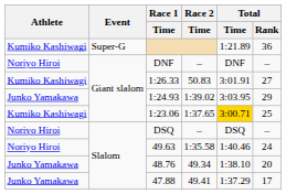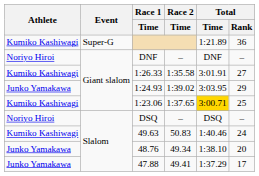 <table class="wikitable" style="font-size:90%">
 <tr>
 <th rowspan="2">Athlete</th>
 <th rowspan="2">Event</th>
 <th>Race 1</th>
 <th>Race 2</th>
 <th colspan="2">Total</th>
 </tr>
 <tr>
 <th>Time</th>
 <th>Time</th>
 <th>Time</th>
 <th>Rank</th>
 </tr>
 <tr>
 <td><a href='#'>Kumiko Kashiwagi</a></td>
 <td>Super-G</td>
 <td colspan="2" bgcolor="wheat"></td>
 <td align="center">1:21.89</td>
 <td align="center">36</td>
 </tr>
 <tr>
 <td><a href='#'>Noriyo Hiroi</a></td>
 <td rowspan="4">Giant slalom</td>
 <td align="center">DNF</td>
 <td align="center">–</td>
 <td align="center">DNF</td>
 <td align="center">–</td>
 </tr>
 <tr>
 <td><a href='#'>Kumiko Kashiwagi</a></td>
 <td align="center">1:26.33</td>
-<td align="center">50.83</td>
+<td align="center">1:35.58</td>
 <td align="center">3:01.91</td>
 <td align="center">27</td>
 </tr>
 <tr>
 <td><a href='#'>Junko Yamakawa</a></td>
 <td align="center">1:24.93</td>
 <td align="center">1:39.02</td>
 <td align="center">3:03.95</td>
 <td align="center">29</td>
 </tr>
 <tr>
 <td><a href='#'>Kumiko Kashiwagi</a></td>
 <td align="center">1:23.06</td>
 <td align="center">1:37.65</td>
 <td align="center" style="background: gold;">3:00.71</td>
 <td align="center">25</td>
 </tr>
 <tr>
 <td><a href='#'>Noriyo Hiroi</a></td>
 <td rowspan="4">Slalom</td>
 <td align="center">DSQ</td>
 <td align="center">–</td>
 <td align="center">DSQ</td>
 <td align="center">–</td>
 </tr>
 <tr>
-<td><a href='#'>Noriyo Hiroi</a></td>
+<td><a href='#'>Kumiko Kashiwagi</a></td>
 <td align="center">49.63</td>
-<td align="center">1:35.58</td>
+<td align="center">50.83</td>
 <td align="center">1:40.46</td>
 <td align="center">24</td>
 </tr>
 <tr>
 <td><a href='#'>Junko Yamakawa</a></td>
 <td align="center">48.76</td>
 <td align="center">49.34</td>
 <td align="center">1:38.10</td>
 <td align="center">20</td>
 </tr>
 <tr>
 <td><a href='#'>Junko Yamakawa</a></td>
 <td align="center">47.88</td>
 <td align="center">49.41</td>
 <td align="center">1:37.29</td>
 <td align="center">17</td>
 </tr>
 </table>
